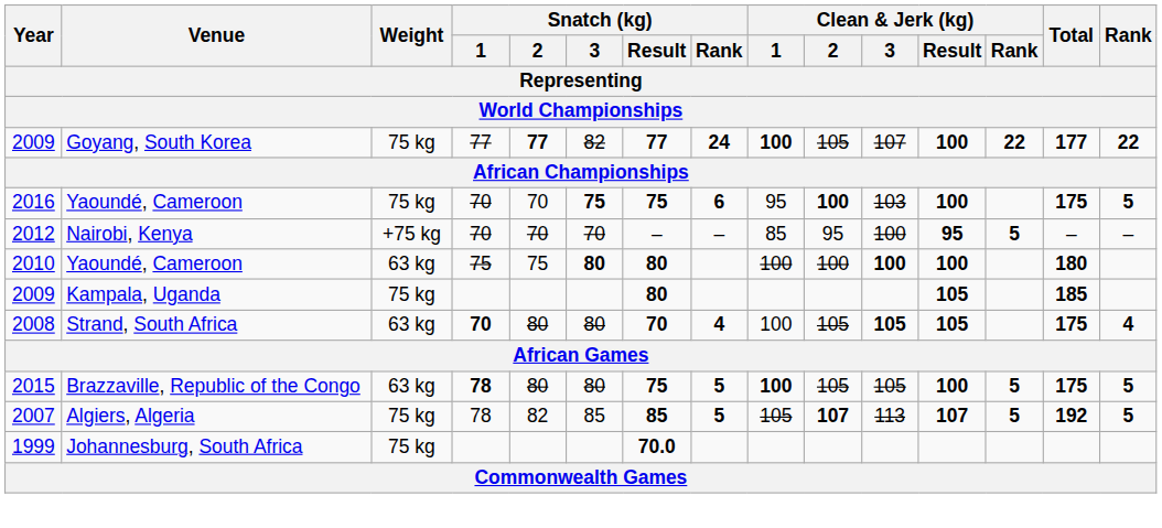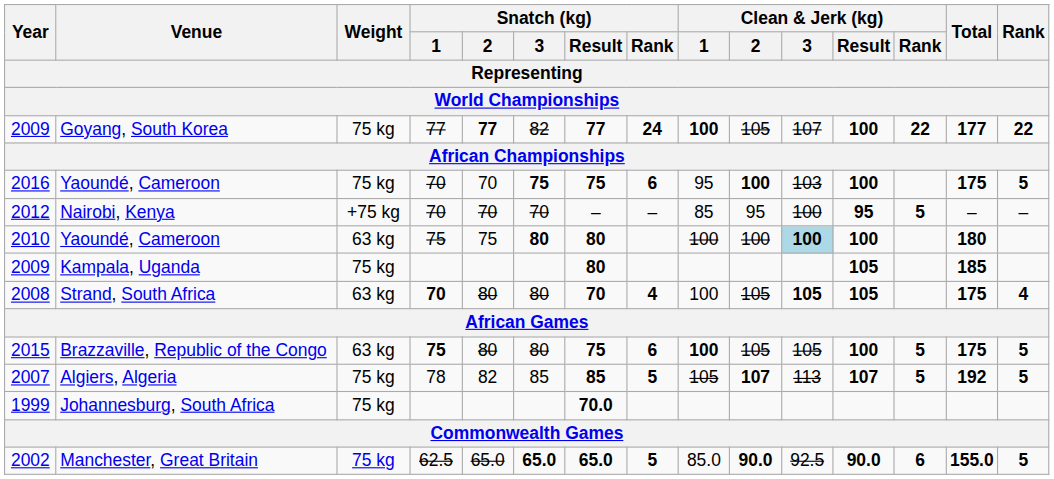 <table class = "wikitable" style="text-align:center;">
 <tr>
 <th rowspan=2 width=40>Year</th>
 <th rowspan=2 width=250>Venue</th>
 <th rowspan=2 width=60>Weight</th>
 <th colspan=5>Snatch (kg)</th>
 <th colspan=5>Clean & Jerk (kg)</th>
 <th rowspan=2 width=40>Total</th>
 <th rowspan=2 width=40>Rank</th>
 </tr>
 <tr>
 <th width=40>1</th>
 <th width=40>2</th>
 <th width=40>3</th>
 <th width=40>Result</th>
 <th width=40>Rank</th>
 <th width=40>1</th>
 <th width=40>2</th>
 <th width=40>3</th>
 <th width=40>Result</th>
 <th width=40>Rank</th>
 </tr>
 <tr>
 <th colspan=15>Representing </th>
 </tr>
 <tr>
 <th colspan=15><a href='#'>World Championships</a></th>
 </tr>
 <tr>
 <td><a href='#'>2009</a></td>
 <td align=left> <a href='#'>Goyang</a>, <a href='#'>South Korea</a></td>
 <td>75 kg</td>
 <td><s>77</s></td>
 <td><strong>77</strong></td>
 <td><s>82</s></td>
 <td><strong>77</strong></td>
 <td><strong>24</strong></td>
 <td><strong>100</strong></td>
 <td><s>105</s></td>
 <td><s>107</s></td>
 <td><strong>100</strong></td>
 <td><strong>22</strong></td>
 <td><strong>177</strong></td>
 <td><strong>22</strong></td>
 </tr>
 <tr>
 <th colspan=15><a href='#'>African Championships</a></th>
 </tr>
 <tr>
 <td><a href='#'>2016</a></td>
 <td align=left> <a href='#'>Yaoundé</a>, <a href='#'>Cameroon</a></td>
 <td>75 kg</td>
 <td><s>70</s></td>
 <td>70</td>
 <td><strong>75</strong></td>
 <td><strong>75</strong></td>
 <td><strong>6</strong></td>
 <td>95</td>
 <td><strong>100</strong></td>
 <td><s>103</s></td>
 <td><strong>100</strong></td>
 <td><strong></strong></td>
 <td><strong>175</strong></td>
 <td><strong>5</strong></td>
 </tr>
 <tr>
 <td><a href='#'>2012</a></td>
 <td align=left> <a href='#'>Nairobi</a>, <a href='#'>Kenya</a></td>
 <td>+75 kg</td>
 <td><s>70</s></td>
 <td><s>70</s></td>
 <td><s>70</s></td>
 <td>–</td>
 <td>–</td>
 <td>85</td>
 <td>95</td>
 <td><s>100</s></td>
 <td><strong>95</strong></td>
 <td><strong>5</strong></td>
 <td>–</td>
 <td>–</td>
 </tr>
 <tr>
 <td><a href='#'>2010</a></td>
 <td align=left> <a href='#'>Yaoundé</a>, <a href='#'>Cameroon</a></td>
 <td>63 kg</td>
 <td><s>75</s></td>
 <td>75</td>
 <td><strong>80</strong></td>
 <td><strong>80</strong></td>
 <td><strong></strong></td>
 <td><s>100</s></td>
 <td><s>100</s></td>
-<td><strong>100</strong></td>
+<td style="background: lightblue;"><strong>100</strong></td>
 <td><strong>100</strong></td>
 <td><strong></strong></td>
 <td><strong>180</strong></td>
 <td><strong></strong></td>
 </tr>
 <tr>
 <td><a href='#'>2009</a></td>
 <td align=left> <a href='#'>Kampala</a>, <a href='#'>Uganda</a></td>
 <td>75 kg</td>
 <td></td>
 <td></td>
 <td></td>
 <td><strong>80</strong></td>
 <td><strong></strong></td>
 <td></td>
 <td></td>
 <td></td>
 <td><strong>105</strong></td>
 <td><strong></strong></td>
 <td><strong>185</strong></td>
 <td><strong></strong></td>
 </tr>
 <tr>
 <td><a href='#'>2008</a></td>
 <td align=left> <a href='#'>Strand</a>, <a href='#'>South Africa</a></td>
 <td>63 kg</td>
 <td><strong>70</strong></td>
 <td><s>80</s></td>
 <td><s>80</s></td>
 <td><strong>70</strong></td>
 <td><strong>4</strong></td>
 <td>100</td>
 <td><s>105</s></td>
 <td><strong>105</strong></td>
 <td><strong>105</strong></td>
 <td><strong></strong></td>
 <td><strong>175</strong></td>
 <td><strong>4</strong></td>
 </tr>
 <tr>
 <th colspan=15><a href='#'>African Games</a></th>
 </tr>
 <tr>
 <td><a href='#'>2015</a></td>
 <td align=left> <a href='#'>Brazzaville</a>, <a href='#'>Republic of the Congo</a></td>
 <td>63 kg</td>
-<td><strong>78</strong></td>
+<td><strong>75</strong></td>
 <td><s>80</s></td>
 <td><s>80</s></td>
 <td><strong>75</strong></td>
-<td><strong>5</strong></td>
+<td><strong>6</strong></td>
 <td><strong>100</strong></td>
 <td><s>105</s></td>
 <td><s>105</s></td>
 <td><strong>100</strong></td>
 <td><strong>5</strong></td>
 <td><strong>175</strong></td>
 <td><strong>5</strong></td>
 </tr>
 <tr>
 <td><a href='#'>2007</a></td>
 <td align=left> <a href='#'>Algiers</a>, <a href='#'>Algeria</a></td>
 <td>75 kg</td>
 <td>78</td>
 <td>82</td>
 <td>85</td>
 <td><strong>85</strong></td>
 <td><strong>5</strong></td>
 <td><s>105</s></td>
 <td><strong>107</strong></td>
 <td><s>113</s></td>
 <td><strong>107</strong></td>
 <td><strong>5</strong></td>
 <td><strong>192</strong></td>
 <td><strong>5</strong></td>
 </tr>
 <tr>
 <td><a href='#'>1999</a></td>
 <td align=left> <a href='#'>Johannesburg</a>, <a href='#'>South Africa</a></td>
 <td>75 kg</td>
 <td></td>
 <td></td>
 <td></td>
 <td><strong>70.0</strong></td>
 <td><strong></strong></td>
 <td></td>
 <td></td>
 <td></td>
 <td></td>
 <td></td>
 <td></td>
 <td></td>
 </tr>
 <tr>
 <th colspan=15><a href='#'>Commonwealth Games</a></th>
 </tr>
+<tr>
+<td><a href='#'>2002</a></td>
+<td align=left> <a href='#'>Manchester</a>, <a href='#'>Great Britain</a></td>
+<td><a href='#'>75 kg</a></td>
+<td><s>62.5</s></td>
+<td><s>65.0</s></td>
+<td><strong>65.0</strong></td>
+<td><strong>65.0</strong></td>
+<td><strong>5</strong></td>
+<td>85.0</td>
+<td><strong>90.0</strong></td>
+<td><s>92.5</s></td>
+<td><strong>90.0</strong></td>
+<td><strong>6</strong></td>
+<td><strong>155.0</strong></td>
+<td><strong>5</strong></td>
+</tr>
 </table>
